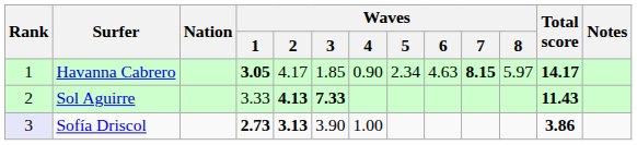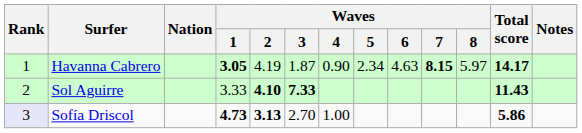 <table class="wikitable sortable" style="text-align:center">
 <tr>
 <th rowspan=2>Rank</th>
 <th rowspan=2>Surfer</th>
 <th rowspan=2>Nation</th>
 <th colspan=8>Waves</th>
 <th rowspan=2>Total<br>score</th>
 <th rowspan=2>Notes</th>
 </tr>
 <tr>
 <th>1</th>
 <th>2</th>
 <th>3</th>
 <th>4</th>
 <th>5</th>
 <th>6</th>
 <th>7</th>
 <th>8</th>
 </tr>
 <tr bgcolor=ccffcc>
 <td>1</td>
 <td align=left><a href='#'>Havanna Cabrero</a></td>
 <td align=left></td>
 <td><strong>3.05</strong></td>
-<td>4.17</td>
-<td>1.85</td>
+<td>4.19</td>
+<td>1.87</td>
 <td>0.90</td>
 <td>2.34</td>
 <td>4.63</td>
 <td><strong>8.15</strong></td>
 <td>5.97</td>
 <td><strong>14.17</strong></td>
 <td></td>
 </tr>
 <tr bgcolor=ccffcc>
 <td>2</td>
 <td align=left><a href='#'>Sol Aguirre</a></td>
 <td align=left></td>
 <td>3.33</td>
-<td><strong>4.13</strong></td>
+<td><strong>4.10</strong></td>
 <td><strong>7.33</strong></td>
 <td></td>
 <td></td>
 <td></td>
 <td></td>
 <td></td>
 <td><strong>11.43</strong></td>
 <td></td>
 </tr>
 <tr>
 <td style="background: lavender;">3</td>
 <td align=left><a href='#'>Sofía Driscol</a></td>
 <td align=left></td>
-<td><strong>2.73</strong></td>
+<td><strong>4.73</strong></td>
 <td><strong>3.13</strong></td>
-<td>3.90</td>
+<td>2.70</td>
 <td>1.00</td>
 <td></td>
 <td></td>
 <td></td>
 <td></td>
-<td><strong>3.86</strong></td>
+<td><strong>5.86</strong></td>
 <td></td>
 </tr>
 </table>
